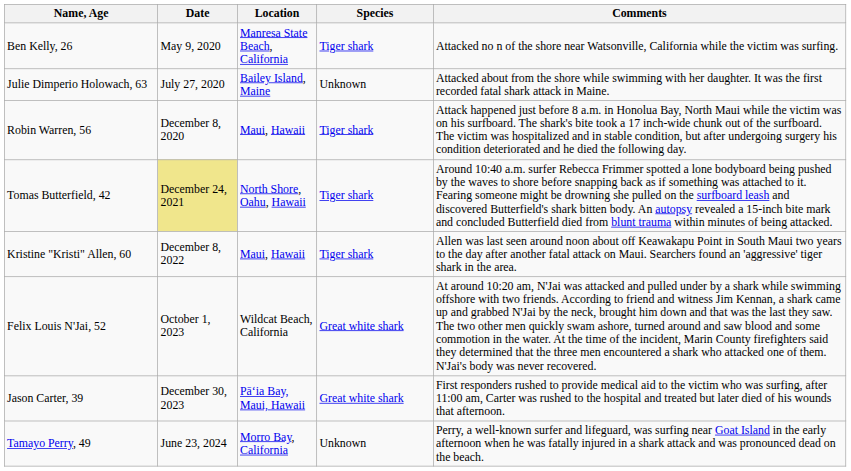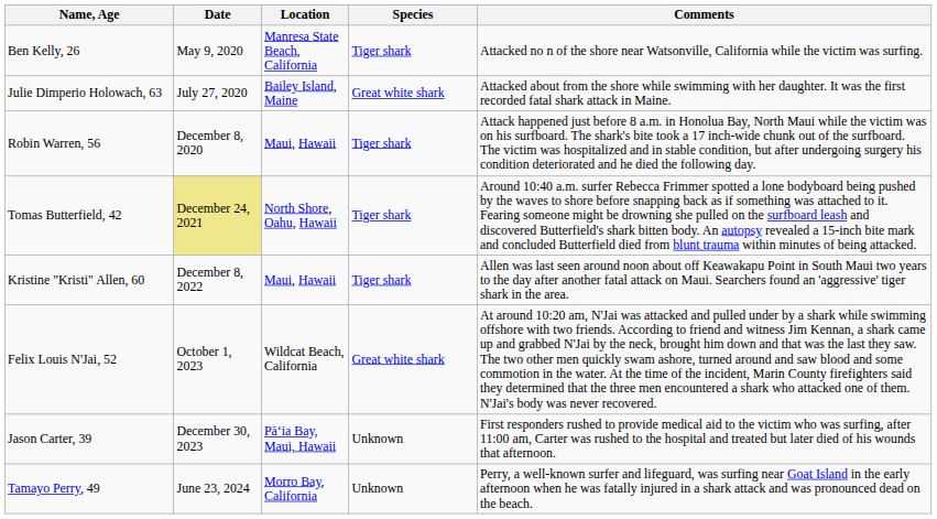 <table class="wikitable">
 <tr>
 <th width="200">Name, Age</th>
 <th width="100">Date</th>
 <th width="100">Location</th>
 <th width="150">Species</th>
 <th width="550">Comments</th>
 </tr>
 <tr>
 <td>Ben Kelly, 26</td>
 <td>May 9, 2020</td>
 <td><a href='#'>Manresa State Beach</a>, <a href='#'>California</a></td>
 <td><a href='#'>Tiger shark</a></td>
 <td>Attacked no n of the shore near Watsonville, California while the victim was surfing.</td>
 </tr>
 <tr>
 <td>Julie Dimperio Holowach, 63</td>
 <td>July 27, 2020</td>
 <td><a href='#'>Bailey Island</a>, <a href='#'>Maine</a></td>
-<td>Unknown</td>
+<td><a href='#'>Great white shark</a></td>
 <td>Attacked about  from the shore while swimming with her daughter. It was the first recorded fatal shark attack in Maine.</td>
 </tr>
 <tr>
 <td>Robin Warren, 56</td>
 <td>December 8, 2020</td>
 <td><a href='#'>Maui</a>, <a href='#'>Hawaii</a></td>
 <td><a href='#'>Tiger shark</a></td>
 <td>Attack happened just before 8 a.m. in Honolua Bay, North Maui while the victim was on his surfboard. The shark's bite took a 17 inch-wide chunk out of the surfboard. The victim was hospitalized and in stable condition, but after undergoing surgery his condition deteriorated and he died the following day.</td>
 </tr>
 <tr>
 <td>Tomas Butterfield, 42</td>
 <td style="background: khaki;">December 24, 2021</td>
 <td><a href='#'>North Shore</a>, <a href='#'>Oahu</a>, <a href='#'>Hawaii</a></td>
 <td><a href='#'>Tiger shark</a></td>
 <td>Around 10:40 a.m. surfer Rebecca Frimmer spotted a lone bodyboard being pushed by the waves to shore before snapping back as if something was attached to it. Fearing someone might be drowning she pulled on the <a href='#'>surfboard leash</a> and discovered Butterfield's shark bitten body.  An <a href='#'>autopsy</a> revealed a 15-inch bite mark and concluded Butterfield died from <a href='#'>blunt trauma</a> within minutes of being attacked.</td>
 </tr>
 <tr>
 <td>Kristine "Kristi" Allen, 60</td>
 <td>December 8, 2022</td>
 <td><a href='#'>Maui</a>, <a href='#'>Hawaii</a></td>
 <td><a href='#'>Tiger shark</a></td>
 <td>Allen was last seen around noon about  off Keawakapu Point in South Maui two years to the day after another fatal attack on Maui. Searchers found an 'aggressive'  tiger shark in the area.</td>
 </tr>
 <tr>
 <td>Felix Louis N'Jai, 52</td>
 <td>October 1, 2023</td>
 <td>Wildcat Beach, California</td>
 <td><a href='#'>Great white shark</a></td>
 <td>At around 10:20 am, N'Jai was attacked and pulled under by a shark while swimming  offshore with two friends. According to friend and witness Jim Kennan, a shark came up and grabbed N'Jai by the neck, brought him down and that was the last they saw. The two other men quickly swam ashore, turned around and saw blood and some commotion in the water. At the time of the incident, Marin County firefighters said they determined that the three men encountered a shark who attacked one of them. N'Jai's body was never recovered.</td>
 </tr>
 <tr>
 <td>Jason Carter, 39</td>
 <td>December 30, 2023</td>
 <td><a href='#'>Pāʻia Bay, Maui, Hawaii</a></td>
-<td><a href='#'>Great white shark</a></td>
+<td>Unknown</td>
 <td>First responders rushed to provide medical aid to the victim who was surfing, after 11:00 am, Carter was rushed to the hospital and treated but later died of his wounds that afternoon.</td>
 </tr>
 <tr>
 <td><a href='#'>Tamayo Perry</a>, 49</td>
 <td>June 23, 2024</td>
 <td><a href='#'>Morro Bay</a>, <a href='#'>California</a></td>
 <td>Unknown</td>
 <td>Perry, a well-known surfer and lifeguard, was surfing near <a href='#'>Goat Island</a> in the early afternoon when he was fatally injured in a shark attack and was pronounced dead on the beach.</td>
 </tr>
 </table>
